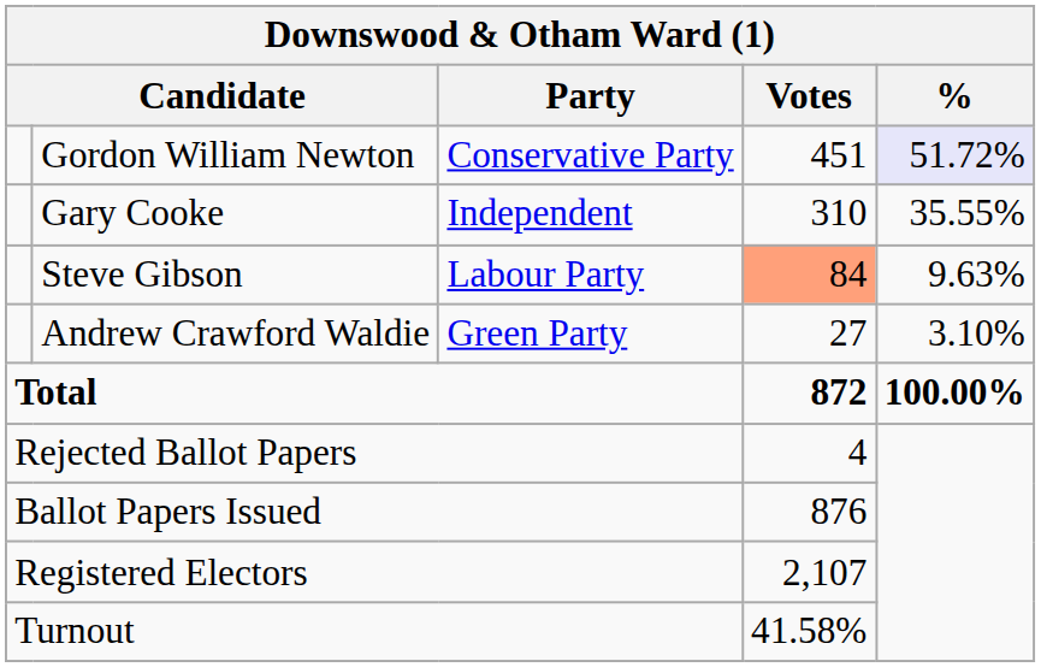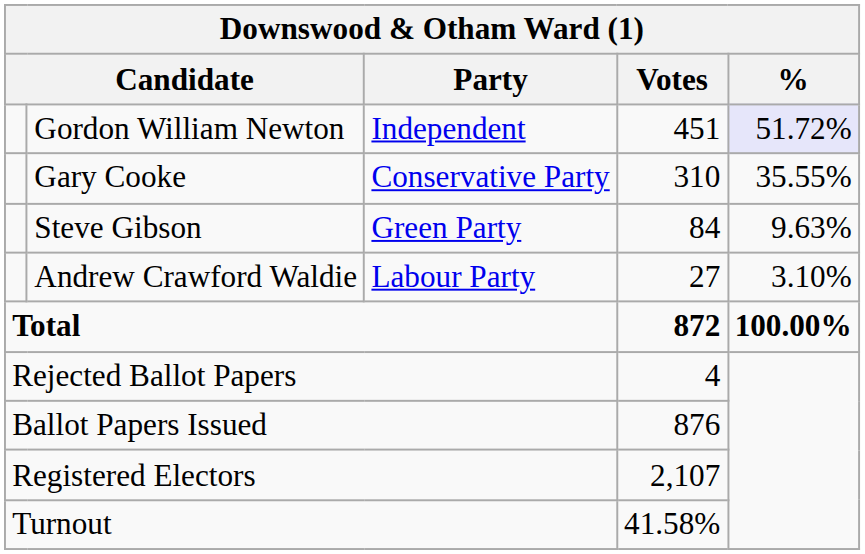 <table class="wikitable" border="1" style="text-align:right; font-size:100%">
 <tr>
 <th align=center colspan=5>Downswood & Otham Ward (1)</th>
 </tr>
 <tr>
 <th align=left colspan=2>Candidate</th>
 <th align=left>Party</th>
 <th align=center>Votes</th>
 <th align=center>%</th>
 </tr>
 <tr>
 <td></td>
 <td align=left>Gordon William Newton</td>
-<td align=left><a href='#'>Conservative Party</a></td>
+<td align=left><a href='#'>Independent</a></td>
 <td>451</td>
 <td style="background: lavender;">51.72%</td>
 </tr>
 <tr>
 <td bgcolor=> </td>
 <td align=left>Gary Cooke</td>
-<td align=left><a href='#'>Independent</a></td>
+<td align=left><a href='#'>Conservative Party</a></td>
 <td>310</td>
 <td>35.55%</td>
 </tr>
 <tr>
 <td bgcolor=> </td>
 <td align=left>Steve Gibson</td>
-<td align=left><a href='#'>Labour Party</a></td>
-<td style="background: lightsalmon;">84</td>
+<td align=left><a href='#'>Green Party</a></td>
+<td>84</td>
 <td>9.63%</td>
 </tr>
 <tr>
 <td bgcolor=> </td>
 <td align=left>Andrew Crawford Waldie</td>
-<td align=left><a href='#'>Green Party</a></td>
+<td align=left><a href='#'>Labour Party</a></td>
 <td>27</td>
 <td>3.10%</td>
 </tr>
 <tr>
 <td align=left colspan=3><strong>Total</strong></td>
 <td><strong>872</strong></td>
 <td><strong>100.00%</strong></td>
 </tr>
 <tr>
 <td align=left colspan=3>Rejected Ballot Papers</td>
 <td>4</td>
 <td rowspan=4></td>
 </tr>
 <tr>
 <td align=left colspan=3>Ballot Papers Issued</td>
 <td>876</td>
 </tr>
 <tr>
 <td align=left colspan=3>Registered Electors</td>
 <td>2,107</td>
 </tr>
 <tr>
 <td align=left colspan=3>Turnout</td>
 <td>41.58%</td>
 </tr>
 </table>
